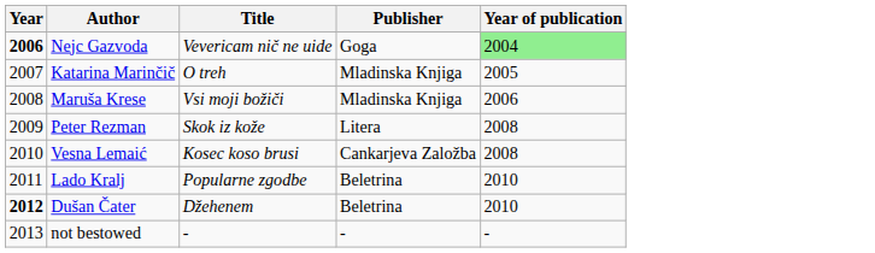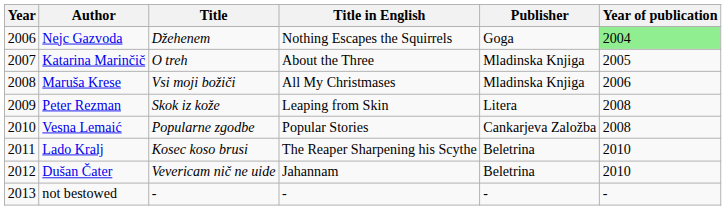 <table class="wikitable sortable">
 <tr>
 <th>Year</th>
 <th>Author</th>
 <th>Title</th>
+<th>Title in English</th>
 <th>Publisher</th>
 <th>Year of publication</th>
 </tr>
 <tr>
-<td><strong>2006</strong></td>
+<td>2006</td>
 <td><a href='#'>Nejc Gazvoda</a></td>
-<td><em>Vevericam nič ne uide </em></td>
+<td><em>Džehenem</em></td>
+<td>Nothing Escapes the Squirrels</td>
 <td>Goga</td>
 <td style="background: lightgreen;">2004</td>
 </tr>
 <tr>
 <td>2007</td>
 <td><a href='#'>Katarina Marinčič</a></td>
 <td><em>O treh</em></td>
+<td>About the Three</td>
 <td>Mladinska Knjiga</td>
 <td>2005</td>
 </tr>
 <tr>
 <td>2008</td>
 <td><a href='#'>Maruša Krese</a></td>
 <td><em>Vsi moji božiči</em></td>
+<td>All My Christmases</td>
 <td>Mladinska Knjiga</td>
 <td>2006</td>
 </tr>
 <tr>
 <td>2009</td>
 <td><a href='#'>Peter Rezman</a></td>
 <td><em> Skok iz kože</em></td>
+<td>Leaping from Skin</td>
 <td>Litera</td>
 <td>2008</td>
 </tr>
 <tr>
 <td>2010</td>
 <td><a href='#'>Vesna Lemaić</a></td>
-<td><em>Kosec koso brusi</em></td>
+<td><em>Popularne zgodbe </em></td>
+<td>Popular Stories</td>
 <td>Cankarjeva Založba</td>
 <td>2008</td>
 </tr>
 <tr>
 <td>2011</td>
 <td><a href='#'>Lado Kralj</a></td>
-<td><em>Popularne zgodbe </em></td>
+<td><em>Kosec koso brusi</em></td>
+<td>The Reaper Sharpening his Scythe</td>
 <td>Beletrina</td>
 <td>2010</td>
 </tr>
 <tr>
-<td><strong>2012</strong></td>
+<td>2012</td>
 <td><a href='#'>Dušan Čater</a></td>
-<td><em>Džehenem</em></td>
+<td><em>Vevericam nič ne uide </em></td>
+<td>Jahannam</td>
 <td>Beletrina</td>
 <td>2010</td>
 </tr>
 <tr>
 <td>2013</td>
 <td>not bestowed </td>
 <td>-</td>
 <td>-</td>
 <td>-</td>
+<td>-</td>
 </tr>
 </table>
